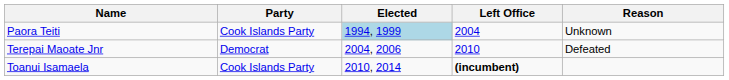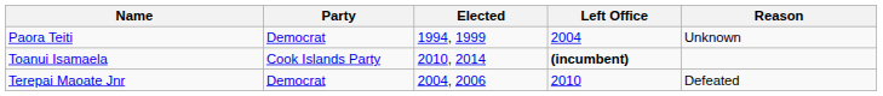 <table class="wikitable" width="77%" style="font-size:95%;">
 <tr>
 <th width=29%>Name</th>
 <th width=17%>Party</th>
 <th width=15%>Elected</th>
 <th width=15%>Left Office</th>
 <th width=22%>Reason</th>
 </tr>
 <tr>
 <td><a href='#'>Paora Teiti</a></td>
-<td bgcolor=><a href='#'>Cook Islands Party</a></td>
-<td style="background: lightblue;"><a href='#'>1994</a>, <a href='#'>1999</a></td>
+<td bgcolor=><a href='#'>Democrat</a></td>
+<td><a href='#'>1994</a>, <a href='#'>1999</a></td>
 <td><a href='#'>2004</a></td>
 <td>Unknown</td>
+</tr>
+<tr>
+<td><a href='#'>Toanui Isamaela</a></td>
+<td bgcolor=><a href='#'>Cook Islands Party</a></td>
+<td><a href='#'>2010</a>, <a href='#'>2014</a></td>
+<td><strong>(incumbent)</strong></td>
+<td></td>
 </tr>
 <tr>
 <td><a href='#'>Terepai Maoate Jnr</a></td>
 <td bgcolor=><a href='#'>Democrat</a></td>
 <td><a href='#'>2004</a>, <a href='#'>2006</a></td>
 <td><a href='#'>2010</a></td>
 <td>Defeated</td>
 </tr>
-<tr>
-<td><a href='#'>Toanui Isamaela</a></td>
-<td bgcolor=><a href='#'>Cook Islands Party</a></td>
-<td><a href='#'>2010</a>, <a href='#'>2014</a></td>
-<td><strong>(incumbent)</strong></td>
-<td></td>
-</tr>
 </table>
